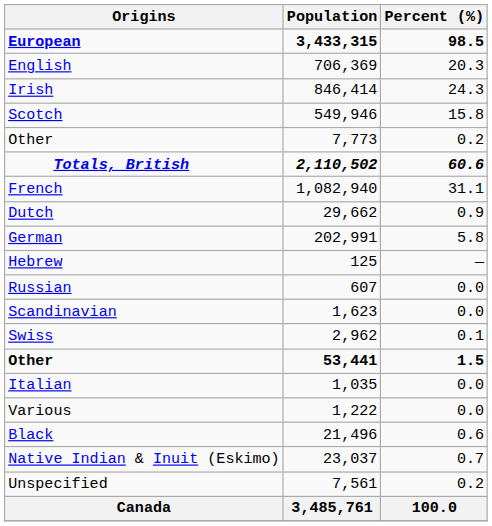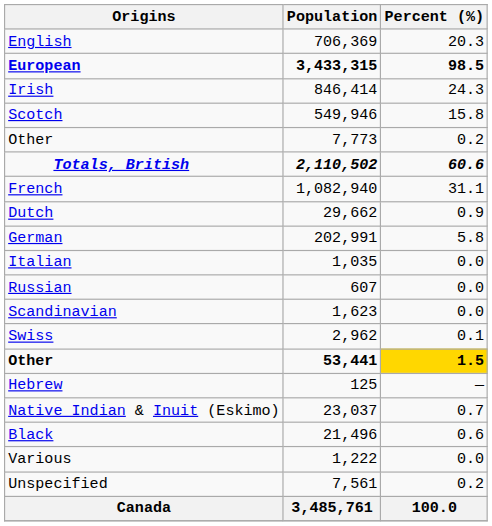 <table class="wikitable sortable" style="text-align:right">
 <tr>
 <th>Origins</th>
 <th>Population<br></th>
 <th>Percent (%)</th>
 </tr>
 <tr align=right>
+<td align=left><a href='#'>English</a></td>
+<td>706,369</td>
+<td>20.3</td>
+</tr>
+<tr align=right>
 <td align=left><strong><a href='#'>European</a></strong></td>
 <td><strong>3,433,315</strong></td>
 <td><strong>98.5</strong></td>
-</tr>
-<tr align=right>
-<td align=left><a href='#'>English</a></td>
-<td>706,369</td>
-<td>20.3</td>
 </tr>
 <tr>
 <td align=left><a href='#'>Irish</a></td>
 <td>846,414</td>
 <td>24.3</td>
 </tr>
 <tr>
 <td align=left><a href='#'>Scotch</a></td>
 <td>549,946</td>
 <td>15.8</td>
 </tr>
 <tr>
 <td align=left>Other</td>
 <td>7,773</td>
 <td>0.2</td>
 </tr>
 <tr>
 <td align=left>     <strong><em><a href='#'>Totals, British</a></em></strong></td>
 <td><strong><em>2,110,502</em></strong></td>
 <td><strong><em>60.6</em></strong></td>
 </tr>
 <tr>
 <td align=left><a href='#'>French</a></td>
 <td>1,082,940</td>
 <td>31.1</td>
 </tr>
 <tr>
 <td align=left><a href='#'>Dutch</a></td>
 <td>29,662</td>
 <td>0.9</td>
 </tr>
 <tr>
 <td align=left><a href='#'>German</a></td>
 <td>202,991</td>
 <td>5.8</td>
 </tr>
-<tr align=right>
-<td align=left><a href='#'>Hebrew</a></td>
-<td>125</td>
-<td>—</td>
+<tr>
+<td align=left><a href='#'>Italian</a></td>
+<td>1,035</td>
+<td>0.0</td>
 </tr>
 <tr>
 <td align=left><a href='#'>Russian</a></td>
 <td>607</td>
 <td>0.0</td>
 </tr>
 <tr>
 <td align=left><a href='#'>Scandinavian</a></td>
 <td>1,623</td>
 <td>0.0</td>
 </tr>
 <tr>
 <td align=left><a href='#'>Swiss</a></td>
 <td>2,962</td>
 <td>0.1</td>
 </tr>
 <tr align=right>
 <td align=left><strong>Other</strong></td>
 <td><strong>53,441</strong></td>
-<td><strong>1.5</strong></td>
+<td style="background: gold;"><strong>1.5</strong></td>
+</tr>
+<tr align=right>
+<td align=left><a href='#'>Hebrew</a></td>
+<td>125</td>
+<td>—</td>
 </tr>
 <tr>
-<td align=left><a href='#'>Italian</a></td>
-<td>1,035</td>
-<td>0.0</td>
-</tr>
-<tr>
-<td align=left>Various</td>
-<td>1,222</td>
-<td>0.0</td>
+<td align=left><a href='#'>Native Indian</a> & <a href='#'>Inuit</a> (Eskimo)</td>
+<td>23,037</td>
+<td>0.7</td>
 </tr>
 <tr>
 <td align=left><a href='#'>Black</a></td>
 <td>21,496</td>
 <td>0.6</td>
 </tr>
 <tr>
-<td align=left><a href='#'>Native Indian</a> & <a href='#'>Inuit</a> (Eskimo)</td>
-<td>23,037</td>
-<td>0.7</td>
+<td align=left>Various</td>
+<td>1,222</td>
+<td>0.0</td>
 </tr>
 <tr>
 <td align=left>Unspecified</td>
 <td>7,561</td>
 <td>0.2</td>
 </tr>
 <tr>
 <th align=center>Canada</th>
 <th>3,485,761</th>
 <th>100.0</th>
 </tr>
 <tr>
 </tr>
 </table>
